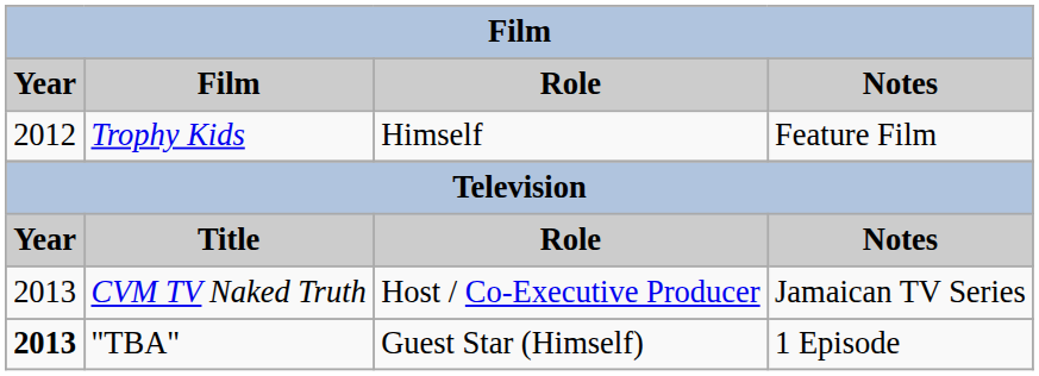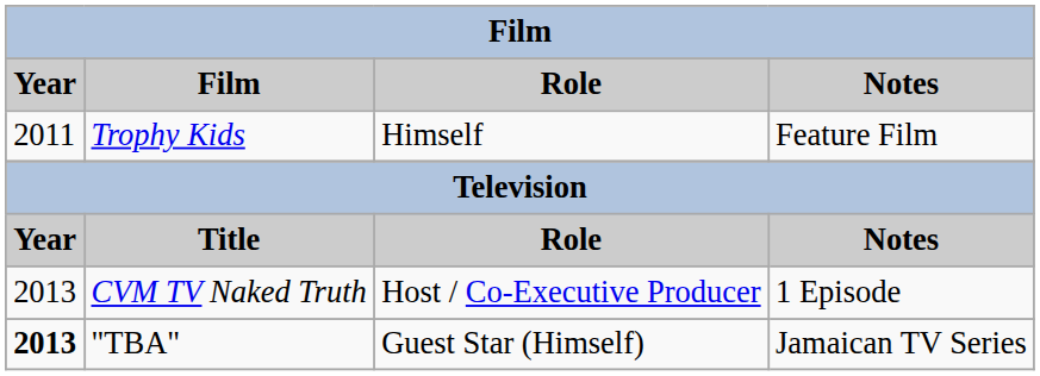 <table class="wikitable" style="font-size:90%;">
 <tr>
 <th colspan=4 style="background:#B0C4DE;">Film</th>
 </tr>
 <tr align="center">
 <th style="background: #CCCCCC;">Year</th>
 <th style="background: #CCCCCC;">Film</th>
 <th style="background: #CCCCCC;">Role</th>
 <th style="background: #CCCCCC;">Notes</th>
 </tr>
 <tr>
-<td>2012</td>
+<td>2011</td>
 <td><em><a href='#'>Trophy Kids</a></em></td>
 <td>Himself</td>
 <td>Feature Film</td>
 </tr>
 <tr>
 </tr>
 <tr align="center">
 <th colspan=4 style="background:#B0C4DE;">Television</th>
 </tr>
 <tr align="center">
 <th style="background: #CCCCCC;">Year</th>
 <th style="background: #CCCCCC;">Title</th>
 <th style="background: #CCCCCC;">Role</th>
 <th style="background: #CCCCCC;">Notes</th>
 </tr>
 <tr>
 <td>2013</td>
 <td><em><a href='#'>CVM TV</a> Naked Truth</em></td>
 <td>Host / <a href='#'>Co-Executive Producer</a></td>
-<td>Jamaican TV Series</td>
+<td>1 Episode</td>
 </tr>
 <tr>
 <td><strong>2013</strong></td>
 <td>"TBA"</td>
 <td>Guest Star (Himself)</td>
-<td>1 Episode</td>
+<td>Jamaican TV Series</td>
 </tr>
 </table>
